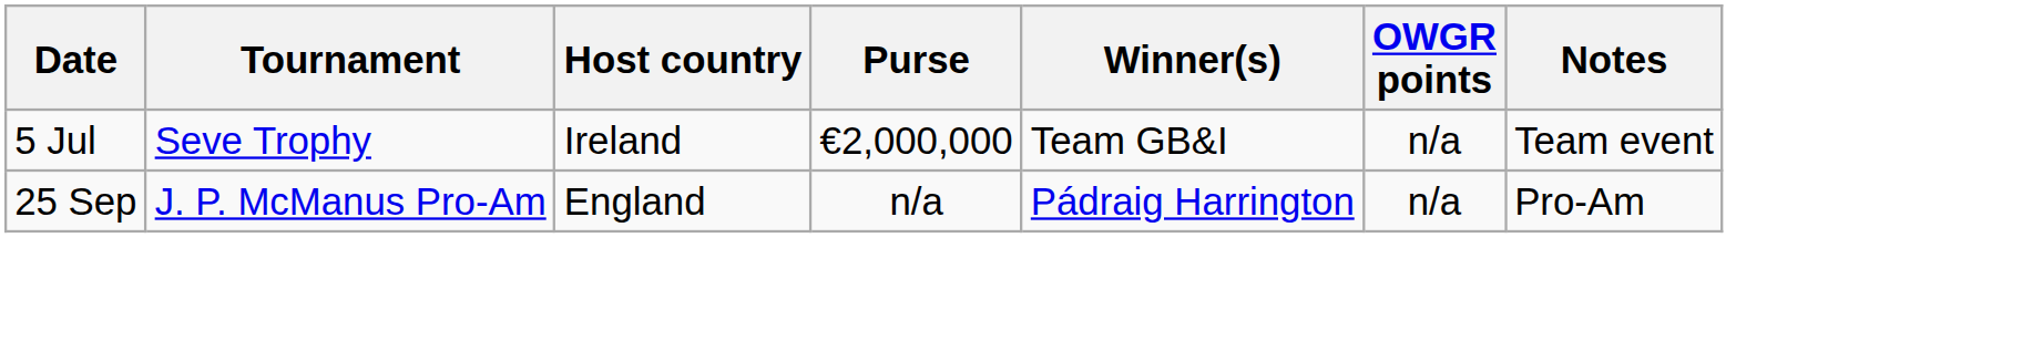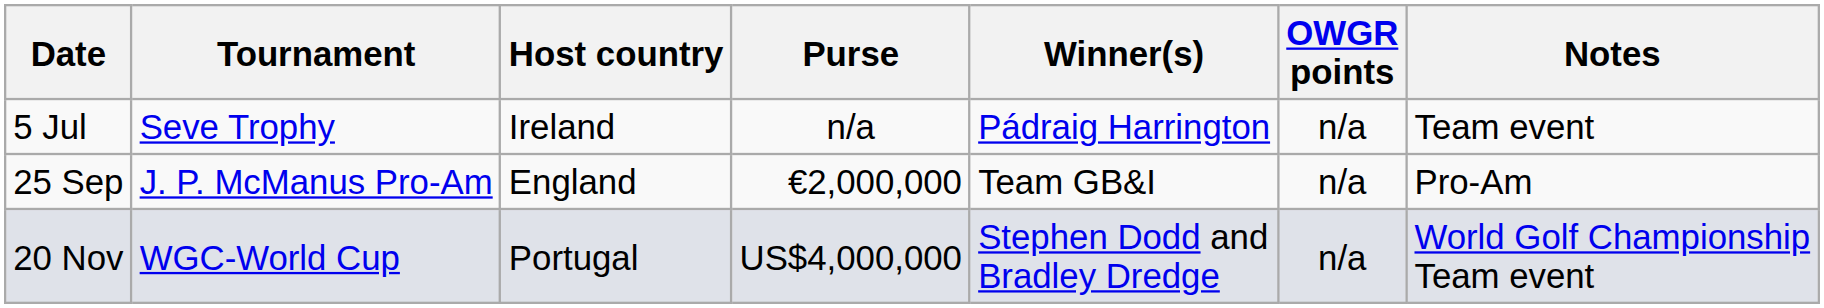 <table class="wikitable" style="font-size:95%">
 <tr>
 <th>Date</th>
 <th>Tournament</th>
 <th>Host country</th>
 <th>Purse</th>
 <th>Winner(s)</th>
 <th><a href='#'>OWGR</a><br>points</th>
 <th>Notes</th>
 </tr>
 <tr>
 <td>5 Jul</td>
 <td><a href='#'>Seve Trophy</a></td>
 <td>Ireland</td>
-<td align=right>€2,000,000</td>
-<td> Team GB&I</td>
+<td align=center>n/a</td>
+<td> <a href='#'>Pádraig Harrington</a></td>
 <td align=center>n/a</td>
 <td>Team event</td>
 </tr>
 <tr>
 <td>25 Sep</td>
 <td><a href='#'>J. P. McManus Pro-Am</a></td>
 <td>England</td>
-<td align=center>n/a</td>
-<td> <a href='#'>Pádraig Harrington</a></td>
+<td align=right>€2,000,000</td>
+<td> Team GB&I</td>
 <td align=center>n/a</td>
 <td>Pro-Am</td>
 </tr>
+<tr style="background:#dfe2e9;">
+<td>20 Nov</td>
+<td><a href='#'>WGC-World Cup</a></td>
+<td>Portugal</td>
+<td align=right>US$4,000,000</td>
+<td> <a href='#'>Stephen Dodd</a> and<br> <a href='#'>Bradley Dredge</a></td>
+<td align=center>n/a</td>
+<td><a href='#'>World Golf Championship</a><br>Team event</td>
+</tr>
 </table>
